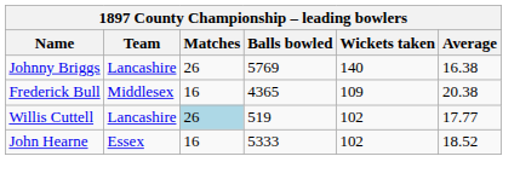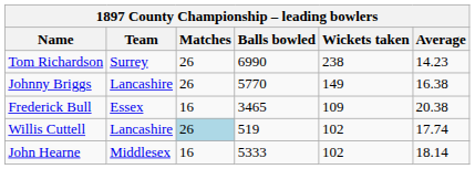 <table class="wikitable">
 <tr>
 <th bgcolor="#efefef" colspan="6">1897 County Championship – leading bowlers</th>
 </tr>
 <tr bgcolor="#efefef">
 <th>Name</th>
 <th>Team</th>
 <th>Matches</th>
 <th>Balls bowled</th>
 <th>Wickets taken</th>
 <th>Average</th>
 </tr>
 <tr>
+<td><a href='#'>Tom Richardson</a></td>
+<td><a href='#'>Surrey</a></td>
+<td>26</td>
+<td>6990</td>
+<td>238</td>
+<td>14.23</td>
+</tr>
+<tr>
 <td><a href='#'>Johnny Briggs</a></td>
 <td><a href='#'>Lancashire</a></td>
 <td>26</td>
-<td>5769</td>
-<td>140</td>
+<td>5770</td>
+<td>149</td>
 <td>16.38</td>
 </tr>
 <tr>
 <td><a href='#'>Frederick Bull</a></td>
-<td><a href='#'>Middlesex</a></td>
+<td><a href='#'>Essex</a></td>
 <td>16</td>
-<td>4365</td>
+<td>3465</td>
 <td>109</td>
 <td>20.38</td>
 </tr>
 <tr>
 <td><a href='#'>Willis Cuttell</a></td>
 <td><a href='#'>Lancashire</a></td>
 <td style="background: lightblue;">26</td>
 <td>519</td>
 <td>102</td>
-<td>17.77</td>
+<td>17.74</td>
 </tr>
 <tr>
 <td><a href='#'>John Hearne</a></td>
-<td><a href='#'>Essex</a></td>
+<td><a href='#'>Middlesex</a></td>
 <td>16</td>
 <td>5333</td>
 <td>102</td>
-<td>18.52</td>
+<td>18.14</td>
 </tr>
 </table>
